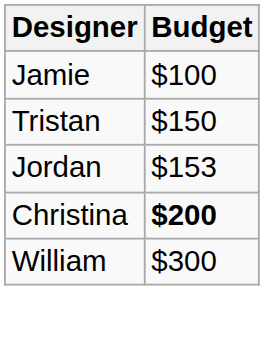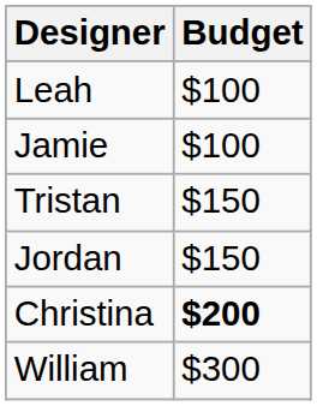 <table class="wikitable">
 <tr>
 <th>Designer</th>
 <th>Budget</th>
+</tr>
+<tr>
+<td>Leah</td>
+<td>$100</td>
 </tr>
 <tr>
 <td>Jamie</td>
 <td>$100</td>
 </tr>
 <tr>
 <td>Tristan</td>
 <td>$150</td>
 </tr>
 <tr>
 <td>Jordan</td>
-<td>$153</td>
+<td>$150</td>
 </tr>
 <tr>
 <td>Christina</td>
 <td><strong>$200</strong></td>
 </tr>
 <tr>
 <td>William</td>
 <td>$300</td>
 </tr>
 </table>
